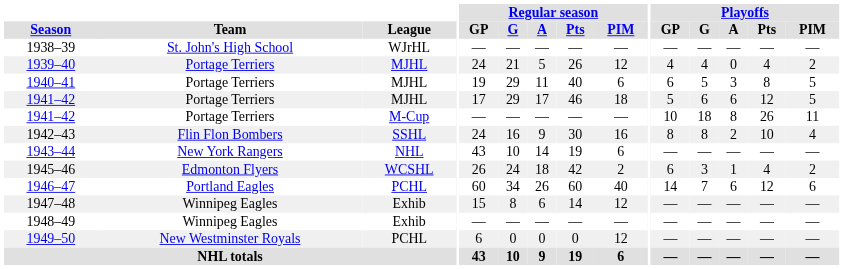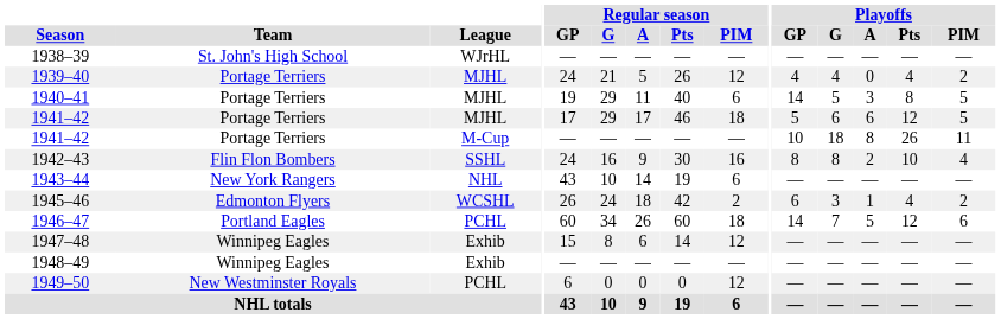 <table border="0" cellpadding="1" cellspacing="0" style="text-align:center; width:60em">
 <tr bgcolor="#e0e0e0">
 <th colspan="3" bgcolor="#ffffff"></th>
 <th rowspan="100" bgcolor="#ffffff"></th>
 <th colspan="5"><a href='#'>Regular season</a></th>
 <th rowspan="100" bgcolor="#ffffff"></th>
 <th colspan="5"><a href='#'>Playoffs</a></th>
 </tr>
 <tr bgcolor="#e0e0e0">
 <th><a href='#'>Season</a></th>
 <th>Team</th>
 <th>League</th>
 <th>GP</th>
 <th><a href='#'>G</a></th>
 <th><a href='#'>A</a></th>
 <th><a href='#'>Pts</a></th>
 <th><a href='#'>PIM</a></th>
 <th>GP</th>
 <th>G</th>
 <th>A</th>
 <th>Pts</th>
 <th>PIM</th>
 </tr>
 <tr>
 <td>1938–39</td>
 <td><a href='#'>St. John's High School</a></td>
 <td>WJrHL</td>
 <td>—</td>
 <td>—</td>
 <td>—</td>
 <td>—</td>
 <td>—</td>
 <td>—</td>
 <td>—</td>
 <td>—</td>
 <td>—</td>
 <td>—</td>
 </tr>
 <tr bgcolor="#f0f0f0">
 <td><a href='#'>1939–40</a></td>
 <td><a href='#'>Portage Terriers</a></td>
 <td><a href='#'>MJHL</a></td>
 <td>24</td>
 <td>21</td>
 <td>5</td>
 <td>26</td>
 <td>12</td>
 <td>4</td>
 <td>4</td>
 <td>0</td>
 <td>4</td>
 <td>2</td>
 </tr>
 <tr>
 <td><a href='#'>1940–41</a></td>
 <td>Portage Terriers</td>
 <td>MJHL</td>
 <td>19</td>
 <td>29</td>
 <td>11</td>
 <td>40</td>
 <td>6</td>
-<td>6</td>
+<td>14</td>
 <td>5</td>
 <td>3</td>
 <td>8</td>
 <td>5</td>
 </tr>
 <tr bgcolor="#f0f0f0">
 <td><a href='#'>1941–42</a></td>
 <td>Portage Terriers</td>
 <td>MJHL</td>
 <td>17</td>
 <td>29</td>
 <td>17</td>
 <td>46</td>
 <td>18</td>
 <td>5</td>
 <td>6</td>
 <td>6</td>
 <td>12</td>
 <td>5</td>
 </tr>
 <tr>
 <td><a href='#'>1941–42</a></td>
 <td>Portage Terriers</td>
 <td><a href='#'>M-Cup</a></td>
 <td>—</td>
 <td>—</td>
 <td>—</td>
 <td>—</td>
 <td>—</td>
 <td>10</td>
 <td>18</td>
 <td>8</td>
 <td>26</td>
 <td>11</td>
 </tr>
 <tr bgcolor="#f0f0f0">
 <td>1942–43</td>
 <td><a href='#'>Flin Flon Bombers</a></td>
 <td><a href='#'>SSHL</a></td>
 <td>24</td>
 <td>16</td>
 <td>9</td>
 <td>30</td>
 <td>16</td>
 <td>8</td>
 <td>8</td>
 <td>2</td>
 <td>10</td>
 <td>4</td>
 </tr>
 <tr>
 <td><a href='#'>1943–44</a></td>
 <td><a href='#'>New York Rangers</a></td>
 <td><a href='#'>NHL</a></td>
 <td>43</td>
 <td>10</td>
 <td>14</td>
 <td>19</td>
 <td>6</td>
 <td>—</td>
 <td>—</td>
 <td>—</td>
 <td>—</td>
 <td>—</td>
 </tr>
 <tr bgcolor="#f0f0f0">
 <td>1945–46</td>
 <td><a href='#'>Edmonton Flyers</a></td>
 <td><a href='#'>WCSHL</a></td>
 <td>26</td>
 <td>24</td>
 <td>18</td>
 <td>42</td>
 <td>2</td>
 <td>6</td>
 <td>3</td>
 <td>1</td>
 <td>4</td>
 <td>2</td>
 </tr>
 <tr>
 <td><a href='#'>1946–47</a></td>
 <td><a href='#'>Portland Eagles</a></td>
 <td><a href='#'>PCHL</a></td>
 <td>60</td>
 <td>34</td>
 <td>26</td>
 <td>60</td>
-<td>40</td>
+<td>18</td>
 <td>14</td>
 <td>7</td>
-<td>6</td>
+<td>5</td>
 <td>12</td>
 <td>6</td>
 </tr>
 <tr bgcolor="#f0f0f0">
 <td>1947–48</td>
 <td>Winnipeg Eagles</td>
 <td>Exhib</td>
 <td>15</td>
 <td>8</td>
 <td>6</td>
 <td>14</td>
 <td>12</td>
 <td>—</td>
 <td>—</td>
 <td>—</td>
 <td>—</td>
 <td>—</td>
 </tr>
 <tr>
 <td>1948–49</td>
 <td>Winnipeg Eagles</td>
 <td>Exhib</td>
 <td>—</td>
 <td>—</td>
 <td>—</td>
 <td>—</td>
 <td>—</td>
 <td>—</td>
 <td>—</td>
 <td>—</td>
 <td>—</td>
 <td>—</td>
 </tr>
 <tr bgcolor="#f0f0f0">
 <td><a href='#'>1949–50</a></td>
 <td><a href='#'>New Westminster Royals</a></td>
 <td>PCHL</td>
 <td>6</td>
 <td>0</td>
 <td>0</td>
 <td>0</td>
 <td>12</td>
 <td>—</td>
 <td>—</td>
 <td>—</td>
 <td>—</td>
 <td>—</td>
 </tr>
 <tr bgcolor="#e0e0e0">
 <th colspan="3">NHL totals</th>
 <th>43</th>
 <th>10</th>
 <th>9</th>
 <th>19</th>
 <th>6</th>
 <th>—</th>
 <th>—</th>
 <th>—</th>
 <th>—</th>
 <th>—</th>
 </tr>
 </table>
